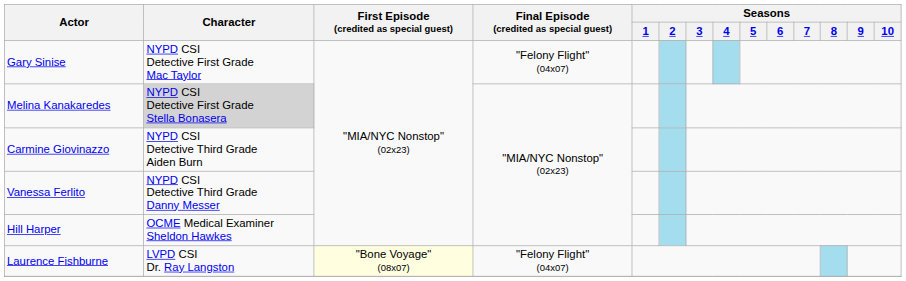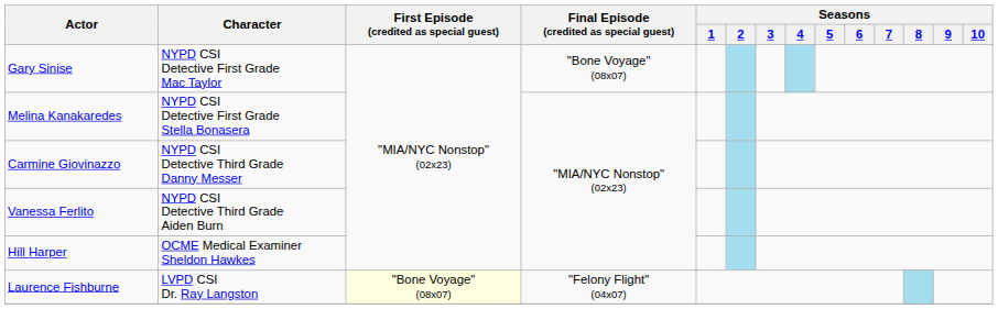 <table class="wikitable" style="width:100%;">
 <tr>
 <th rowspan="2">Actor</th>
 <th rowspan="2">Character</th>
 <th rowspan="2">First Episode<br><small>(credited as special guest)</small></th>
 <th rowspan="2">Final Episode<br><small>(credited as special guest)</small></th>
 <th colspan="10">Seasons</th>
 </tr>
 <tr>
 <th style="width:3%;"><a href='#'>1</a></th>
 <th style="width:3%;"><a href='#'>2</a></th>
 <th style="width:3%;"><a href='#'>3</a></th>
 <th style="width:3%;"><a href='#'>4</a></th>
 <th style="width:3%;"><a href='#'>5</a></th>
 <th style="width:3%;"><a href='#'>6</a></th>
 <th style="width:3%;"><a href='#'>7</a></th>
 <th style="width:3%;"><a href='#'>8</a></th>
 <th style="width:3%;"><a href='#'>9</a></th>
 <th style="width:3%;"><a href='#'>10</a></th>
 </tr>
 <tr>
 <td><a href='#'>Gary Sinise</a></td>
 <td><a href='#'>NYPD</a> CSI<br>Detective First Grade<br><a href='#'>Mac Taylor</a></td>
 <td rowspan="5" align="center">"MIA/NYC Nonstop"<br><small>(02x23)</small></td>
-<td align="center">"Felony Flight"<br><small>(04x07)</small></td>
+<td align="center">"Bone Voyage"<br><small>(08x07)</small></td>
 <td></td>
 <td style="background:#A4DDED; text-align:center;"></td>
 <td></td>
 <td style="background:#A4DDED; text-align:center;"></td>
 <td colspan="6"></td>
 </tr>
 <tr>
 <td><a href='#'>Melina Kanakaredes</a></td>
-<td style="background: lightgrey;"><a href='#'>NYPD</a> CSI<br>Detective First Grade<br><a href='#'>Stella Bonasera</a></td>
+<td><a href='#'>NYPD</a> CSI<br>Detective First Grade<br><a href='#'>Stella Bonasera</a></td>
 <td rowspan="4" align="center">"MIA/NYC Nonstop"<br><small>(02x23)</small></td>
 <td></td>
 <td style="background:#A4DDED; text-align:center;"></td>
 <td colspan="8"></td>
 </tr>
 <tr>
 <td><a href='#'>Carmine Giovinazzo</a></td>
-<td><a href='#'>NYPD</a> CSI<br>Detective Third Grade<br>Aiden Burn</td>
+<td><a href='#'>NYPD</a> CSI<br>Detective Third Grade<br><a href='#'>Danny Messer</a></td>
 <td></td>
 <td style="background:#A4DDED; text-align:center;"></td>
 <td colspan="8"></td>
 </tr>
 <tr>
 <td><a href='#'>Vanessa Ferlito</a></td>
-<td><a href='#'>NYPD</a> CSI<br>Detective Third Grade<br><a href='#'>Danny Messer</a></td>
+<td><a href='#'>NYPD</a> CSI<br>Detective Third Grade<br>Aiden Burn</td>
 <td></td>
 <td style="background:#A4DDED; text-align:center;"></td>
 <td colspan="8"></td>
 </tr>
 <tr>
 <td><a href='#'>Hill Harper</a></td>
 <td><a href='#'>OCME</a> Medical Examiner<br><a href='#'>Sheldon Hawkes</a></td>
 <td></td>
 <td style="background:#A4DDED; text-align:center;"></td>
 <td colspan="8"></td>
 </tr>
 <tr>
 <td><a href='#'>Laurence Fishburne</a></td>
 <td><a href='#'>LVPD</a> CSI<br>Dr. <a href='#'>Ray Langston</a></td>
 <td align="center" style="background: lightyellow;">"Bone Voyage"<br><small>(08x07)</small></td>
 <td align="center">"Felony Flight"<br><small>(04x07)</small></td>
 <td colspan="7"></td>
 <td style="background:#A4DDED; text-align:center;"></td>
 <td colspan="2"></td>
 </tr>
 <tr>
 </tr>
 </table>
